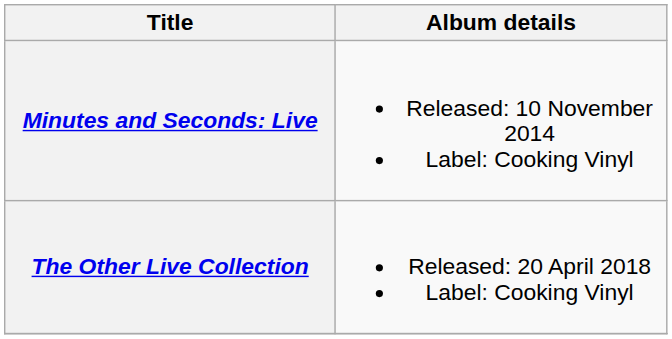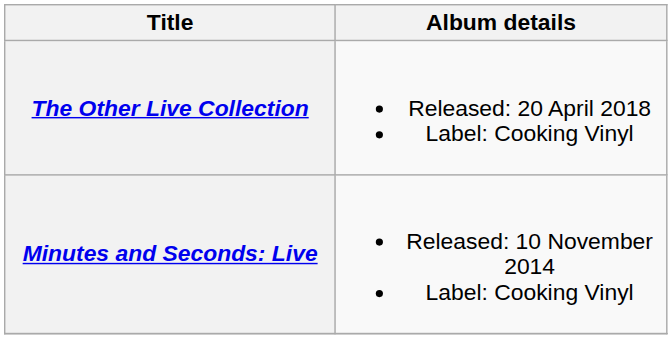 <table class="wikitable plainrowheaders" style="text-align:center;">
 <tr>
 <th scope="col" style="width:14em;">Title</th>
 <th scope="col" style="width:14em;">Album details</th>
 </tr>
 <tr>
+<th scope="row"><em><a href='#'>The Other Live Collection</a></em></th>
+<td><br><ul><li>Released: 20 April 2018</li><li>Label: Cooking Vinyl</li></ul></td>
+</tr>
+<tr>
 <th scope="row"><em><a href='#'>Minutes and Seconds: Live</a></em></th>
 <td><br><ul><li>Released: 10 November 2014</li><li>Label: Cooking Vinyl</li></ul></td>
 </tr>
 <tr>
-<th scope="row"><em><a href='#'>The Other Live Collection</a></em></th>
-<td><br><ul><li>Released: 20 April 2018</li><li>Label: Cooking Vinyl</li></ul></td>
-</tr>
-<tr>
 </tr>
 </table>
